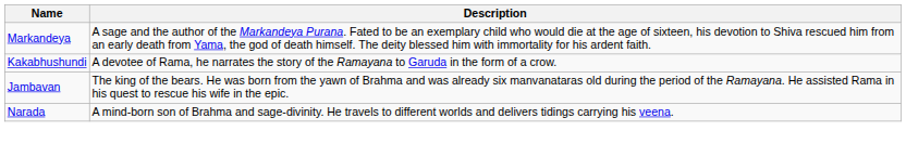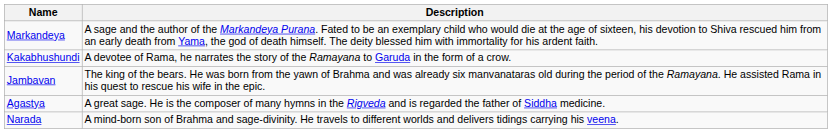 <table class="wikitable sortable">
 <tr>
 <th>Name</th>
 <th>Description</th>
 </tr>
 <tr>
 <td><a href='#'>Markandeya</a></td>
 <td>A sage and the author of the <em><a href='#'>Markandeya Purana</a></em>. Fated to be an exemplary child who would die at the age of sixteen, his devotion to Shiva rescued him from an early death from <a href='#'>Yama</a>, the god of death himself. The deity blessed him with immortality for his ardent faith.</td>
 </tr>
 <tr>
 <td><a href='#'>Kakabhushundi</a></td>
 <td>A devotee of Rama, he narrates the story of the <em>Ramayana</em> to <a href='#'>Garuda</a> in the form of a crow.</td>
 </tr>
 <tr>
 <td><a href='#'>Jambavan</a></td>
 <td>The king of the bears. He was born from the yawn of Brahma and was already six manvanataras old during the period of the <em>Ramayana</em>. He assisted Rama in his quest to rescue his wife in the epic.</td>
 </tr>
 <tr>
+<td><a href='#'>Agastya</a></td>
+<td>A great sage. He is the composer of many hymns in the <em><a href='#'>Rigveda</a></em> and is regarded the father of <a href='#'>Siddha</a> medicine.</td>
+</tr>
+<tr>
 <td><a href='#'>Narada</a></td>
 <td>A mind-born son of Brahma and sage-divinity. He travels to different worlds and delivers tidings carrying his <a href='#'>veena</a>.</td>
 </tr>
 </table>
